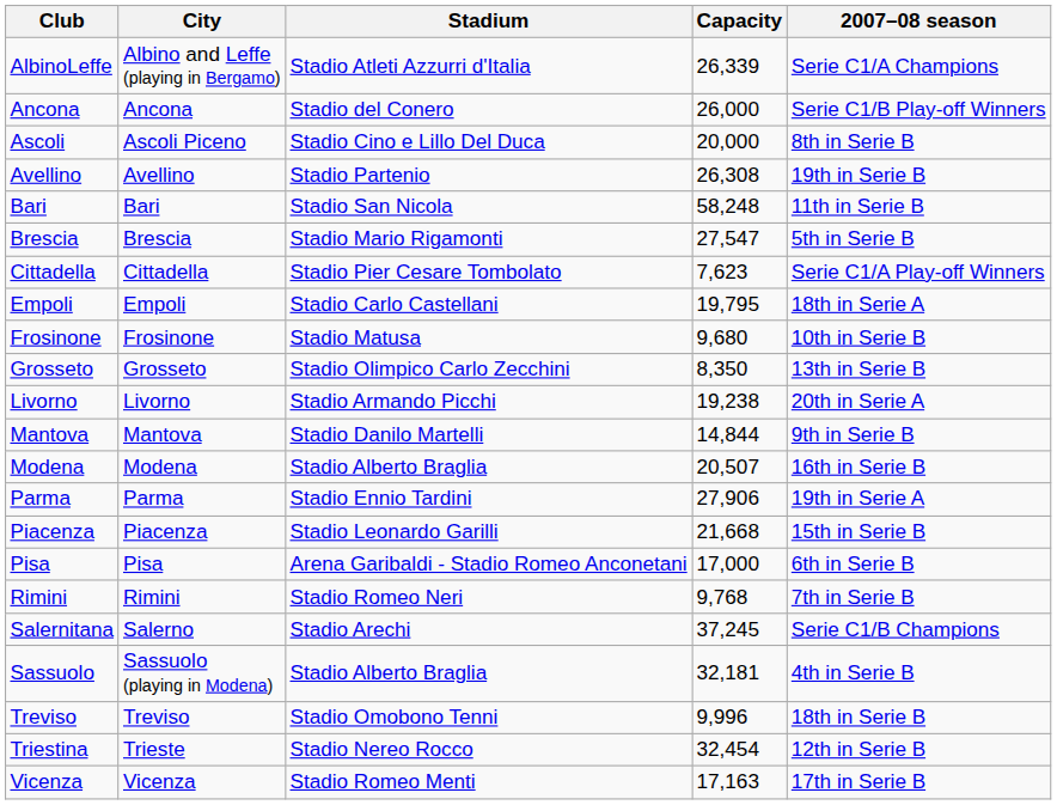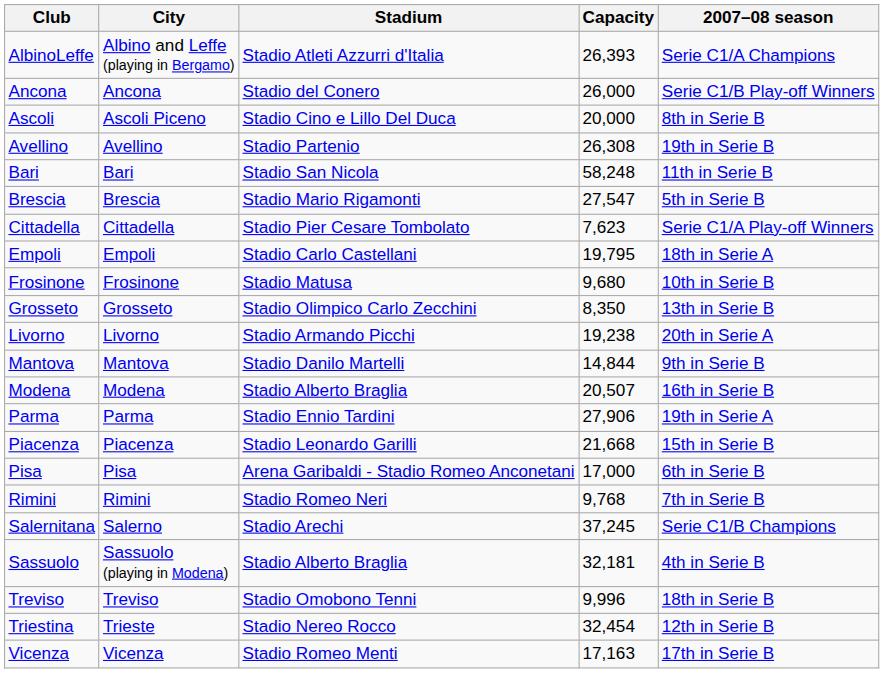 <table class="wikitable sortable">
 <tr>
 <th>Club</th>
 <th>City</th>
 <th>Stadium</th>
 <th>Capacity</th>
 <th>2007–08 season</th>
 </tr>
 <tr>
 <td><a href='#'>AlbinoLeffe</a></td>
 <td><a href='#'>Albino</a> and <a href='#'>Leffe</a><br><small>(playing in <a href='#'>Bergamo</a>)</small></td>
 <td><a href='#'>Stadio Atleti Azzurri d'Italia</a></td>
-<td>26,339</td>
+<td>26,393</td>
 <td><a href='#'>Serie C1/A Champions</a></td>
 </tr>
 <tr>
 <td><a href='#'>Ancona</a></td>
 <td><a href='#'>Ancona</a></td>
 <td><a href='#'>Stadio del Conero</a></td>
 <td>26,000</td>
 <td><a href='#'>Serie C1/B Play-off Winners</a></td>
 </tr>
 <tr>
 <td><a href='#'>Ascoli</a></td>
 <td><a href='#'>Ascoli Piceno</a></td>
 <td><a href='#'>Stadio Cino e Lillo Del Duca</a></td>
 <td>20,000</td>
 <td><a href='#'>8th in Serie B</a></td>
 </tr>
 <tr>
 <td><a href='#'>Avellino</a></td>
 <td><a href='#'>Avellino</a></td>
 <td><a href='#'>Stadio Partenio</a></td>
 <td>26,308</td>
 <td><a href='#'>19th in Serie B</a></td>
 </tr>
 <tr>
 <td><a href='#'>Bari</a></td>
 <td><a href='#'>Bari</a></td>
 <td><a href='#'>Stadio San Nicola</a></td>
 <td>58,248</td>
 <td><a href='#'>11th in Serie B</a></td>
 </tr>
 <tr>
 <td><a href='#'>Brescia</a></td>
 <td><a href='#'>Brescia</a></td>
 <td><a href='#'>Stadio Mario Rigamonti</a></td>
 <td>27,547</td>
 <td><a href='#'>5th in Serie B</a></td>
 </tr>
 <tr>
 <td><a href='#'>Cittadella</a></td>
 <td><a href='#'>Cittadella</a></td>
 <td><a href='#'>Stadio Pier Cesare Tombolato</a></td>
 <td>7,623</td>
 <td><a href='#'>Serie C1/A Play-off Winners</a></td>
 </tr>
 <tr>
 <td><a href='#'>Empoli</a></td>
 <td><a href='#'>Empoli</a></td>
 <td><a href='#'>Stadio Carlo Castellani</a></td>
 <td>19,795</td>
 <td><a href='#'>18th in Serie A</a></td>
 </tr>
 <tr>
 <td><a href='#'>Frosinone</a></td>
 <td><a href='#'>Frosinone</a></td>
 <td><a href='#'>Stadio Matusa</a></td>
 <td>9,680</td>
 <td><a href='#'>10th in Serie B</a></td>
 </tr>
 <tr>
 <td><a href='#'>Grosseto</a></td>
 <td><a href='#'>Grosseto</a></td>
 <td><a href='#'>Stadio Olimpico Carlo Zecchini</a></td>
 <td>8,350</td>
 <td><a href='#'>13th in Serie B</a></td>
 </tr>
 <tr>
 <td><a href='#'>Livorno</a></td>
 <td><a href='#'>Livorno</a></td>
 <td><a href='#'>Stadio Armando Picchi</a></td>
 <td>19,238</td>
 <td><a href='#'>20th in Serie A</a></td>
 </tr>
 <tr>
 <td><a href='#'>Mantova</a></td>
 <td><a href='#'>Mantova</a></td>
 <td><a href='#'>Stadio Danilo Martelli</a></td>
 <td>14,844</td>
 <td><a href='#'>9th in Serie B</a></td>
 </tr>
 <tr>
 <td><a href='#'>Modena</a></td>
 <td><a href='#'>Modena</a></td>
 <td><a href='#'>Stadio Alberto Braglia</a></td>
 <td>20,507</td>
 <td><a href='#'>16th in Serie B</a></td>
 </tr>
 <tr>
 <td><a href='#'>Parma</a></td>
 <td><a href='#'>Parma</a></td>
 <td><a href='#'>Stadio Ennio Tardini</a></td>
 <td>27,906</td>
 <td><a href='#'>19th in Serie A</a></td>
 </tr>
 <tr>
 <td><a href='#'>Piacenza</a></td>
 <td><a href='#'>Piacenza</a></td>
 <td><a href='#'>Stadio Leonardo Garilli</a></td>
 <td>21,668</td>
 <td><a href='#'>15th in Serie B</a></td>
 </tr>
 <tr>
 <td><a href='#'>Pisa</a></td>
 <td><a href='#'>Pisa</a></td>
 <td><a href='#'>Arena Garibaldi - Stadio Romeo Anconetani</a></td>
 <td>17,000</td>
 <td><a href='#'>6th in Serie B</a></td>
 </tr>
 <tr>
 <td><a href='#'>Rimini</a></td>
 <td><a href='#'>Rimini</a></td>
 <td><a href='#'>Stadio Romeo Neri</a></td>
 <td>9,768</td>
 <td><a href='#'>7th in Serie B</a></td>
 </tr>
 <tr>
 <td><a href='#'>Salernitana</a></td>
 <td><a href='#'>Salerno</a></td>
 <td><a href='#'>Stadio Arechi</a></td>
 <td>37,245</td>
 <td><a href='#'>Serie C1/B Champions</a></td>
 </tr>
 <tr>
 <td><a href='#'>Sassuolo</a></td>
 <td><a href='#'>Sassuolo</a><br><small>(playing in <a href='#'>Modena</a>)</small></td>
 <td><a href='#'>Stadio Alberto Braglia</a></td>
 <td>32,181</td>
 <td><a href='#'>4th in Serie B</a></td>
 </tr>
 <tr>
 <td><a href='#'>Treviso</a></td>
 <td><a href='#'>Treviso</a></td>
 <td><a href='#'>Stadio Omobono Tenni</a></td>
 <td>9,996</td>
 <td><a href='#'>18th in Serie B</a></td>
 </tr>
 <tr>
 <td><a href='#'>Triestina</a></td>
 <td><a href='#'>Trieste</a></td>
 <td><a href='#'>Stadio Nereo Rocco</a></td>
 <td>32,454</td>
 <td><a href='#'>12th in Serie B</a></td>
 </tr>
 <tr>
 <td><a href='#'>Vicenza</a></td>
 <td><a href='#'>Vicenza</a></td>
 <td><a href='#'>Stadio Romeo Menti</a></td>
 <td>17,163</td>
 <td><a href='#'>17th in Serie B</a></td>
 </tr>
 </table>
